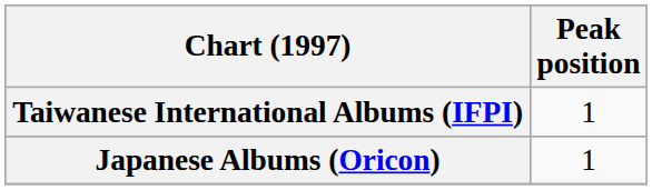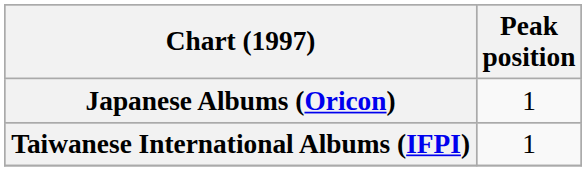 <table class="wikitable plainrowheaders sortable">
 <tr>
 <th>Chart (1997)</th>
 <th>Peak<br>position</th>
 </tr>
 <tr>
-<th scope="row">Taiwanese International Albums (<a href='#'>IFPI</a>)</th>
+<th scope="row">Japanese Albums (<a href='#'>Oricon</a>)</th>
 <td style="text-align:center;">1</td>
 </tr>
 <tr>
-<th scope="row">Japanese Albums (<a href='#'>Oricon</a>)</th>
+<th scope="row">Taiwanese International Albums (<a href='#'>IFPI</a>)</th>
 <td style="text-align:center;">1</td>
 </tr>
 <tr>
 </tr>
 </table>
